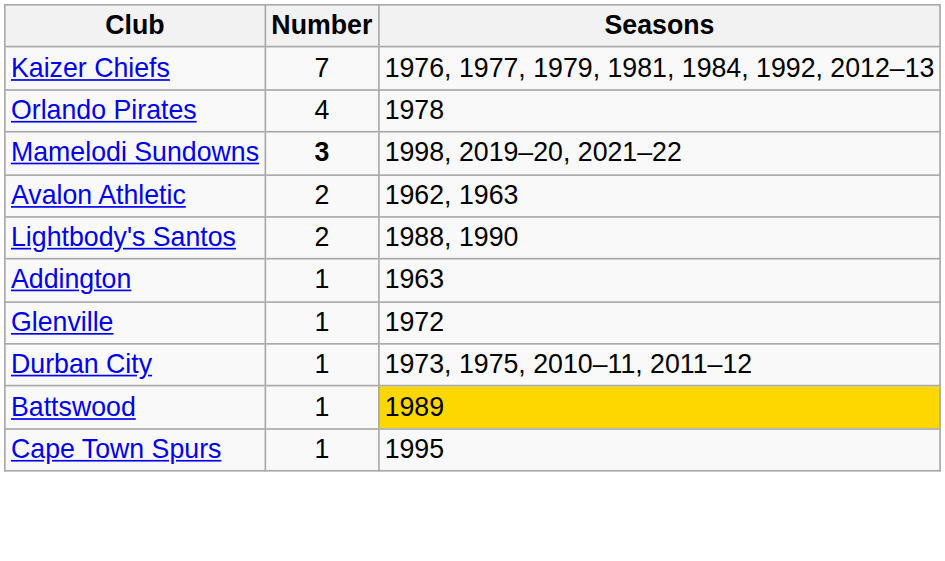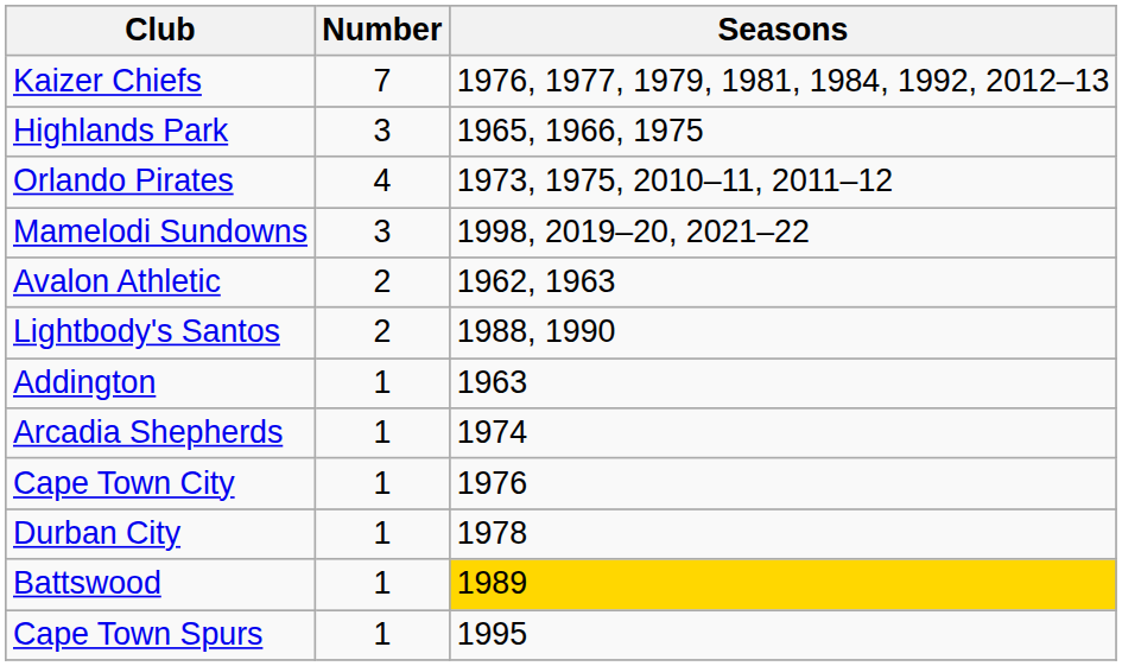 <table class="wikitable sortable">
 <tr>
 <th>Club</th>
 <th>Number</th>
 <th>Seasons</th>
 </tr>
 <tr>
 <td><a href='#'>Kaizer Chiefs</a></td>
 <td style="text-align:center">7</td>
 <td>1976, 1977, 1979, 1981, 1984, 1992, 2012–13</td>
 </tr>
 <tr>
+<td><a href='#'>Highlands Park</a></td>
+<td style="text-align:center">3</td>
+<td>1965, 1966, 1975</td>
+</tr>
+<tr>
 <td><a href='#'>Orlando Pirates</a></td>
 <td style="text-align:center">4</td>
-<td>1978</td>
+<td>1973, 1975, 2010–11, 2011–12</td>
 </tr>
 <tr>
 <td><a href='#'>Mamelodi Sundowns</a></td>
-<td style="text-align:center"><strong>3</strong></td>
+<td style="text-align:center">3</td>
 <td>1998, 2019–20, 2021–22</td>
 </tr>
 <tr>
 <td><a href='#'>Avalon Athletic</a></td>
 <td style="text-align:center">2</td>
 <td>1962, 1963</td>
 </tr>
 <tr>
 <td><a href='#'>Lightbody's Santos</a></td>
 <td style="text-align:center">2</td>
 <td>1988, 1990</td>
 </tr>
 <tr>
 <td><a href='#'>Addington</a></td>
 <td style="text-align:center">1</td>
 <td>1963</td>
 </tr>
 <tr>
-<td><a href='#'>Glenville</a></td>
+<td><a href='#'>Arcadia Shepherds</a></td>
 <td style="text-align:center">1</td>
-<td>1972</td>
+<td>1974</td>
+</tr>
+<tr>
+<td><a href='#'>Cape Town City</a></td>
+<td style="text-align:center">1</td>
+<td>1976</td>
 </tr>
 <tr>
 <td><a href='#'>Durban City</a></td>
 <td style="text-align:center">1</td>
-<td>1973, 1975, 2010–11, 2011–12</td>
+<td>1978</td>
 </tr>
 <tr>
 <td><a href='#'>Battswood</a></td>
 <td style="text-align:center">1</td>
 <td style="background: gold;">1989</td>
 </tr>
 <tr>
 <td><a href='#'>Cape Town Spurs</a></td>
 <td style="text-align:center">1</td>
 <td>1995</td>
 </tr>
 </table>
